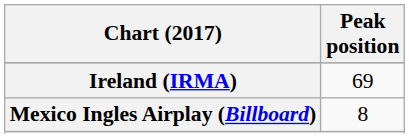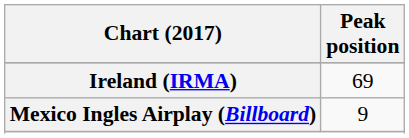 <table class="wikitable sortable plainrowheaders" style="text-align:center">
 <tr>
 <th scope="col">Chart (2017)</th>
 <th scope="col">Peak<br>position</th>
 </tr>
 <tr>
 </tr>
 <tr>
 </tr>
 <tr>
 <th scope="row">Ireland (<a href='#'>IRMA</a>)</th>
 <td>69</td>
 </tr>
 <tr>
 <th scope="row">Mexico Ingles Airplay (<em><a href='#'>Billboard</a></em>)</th>
-<td>8</td>
+<td>9</td>
 </tr>
 <tr>
 </tr>
 <tr>
 </tr>
 <tr>
 </tr>
 <tr>
 </tr>
 <tr>
 </tr>
 <tr>
 </tr>
 <tr>
 </tr>
 <tr>
 </tr>
 </table>
